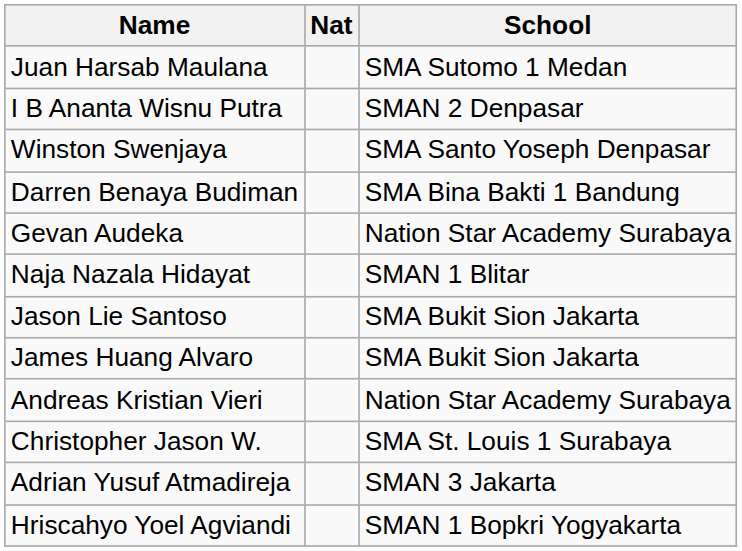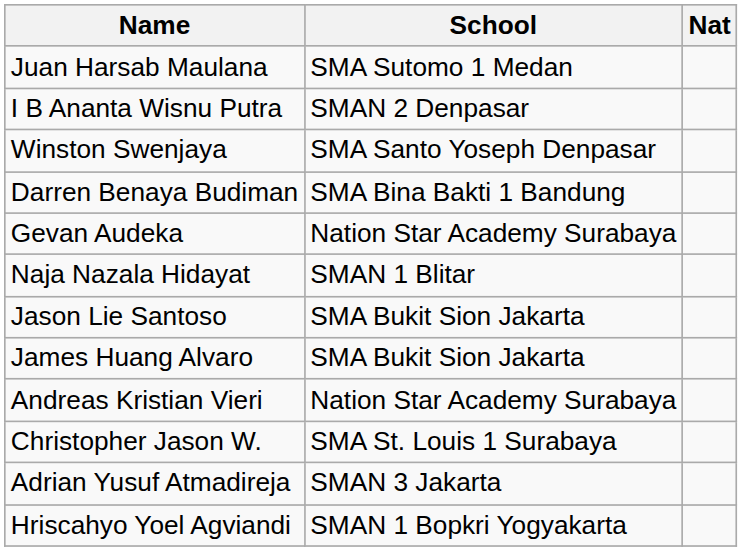 <table class="wikitable">
 <tr>
 <th>Name</th>
+<th>School</th>
 <th>Nat</th>
-<th>School</th>
 </tr>
 <tr>
 <td>Juan Harsab Maulana</td>
+<td>SMA Sutomo 1 Medan</td>
 <td></td>
-<td>SMA Sutomo 1 Medan</td>
 </tr>
 <tr>
 <td>I B Ananta Wisnu Putra</td>
+<td>SMAN 2 Denpasar</td>
 <td></td>
-<td>SMAN 2 Denpasar</td>
 </tr>
 <tr>
 <td>Winston Swenjaya</td>
+<td>SMA Santo Yoseph Denpasar</td>
 <td></td>
-<td>SMA Santo Yoseph Denpasar</td>
 </tr>
 <tr>
 <td>Darren Benaya Budiman</td>
+<td>SMA Bina Bakti 1 Bandung</td>
 <td></td>
-<td>SMA Bina Bakti 1 Bandung</td>
 </tr>
 <tr>
 <td>Gevan Audeka</td>
+<td>Nation Star Academy Surabaya</td>
 <td></td>
-<td>Nation Star Academy Surabaya</td>
 </tr>
 <tr>
 <td>Naja Nazala Hidayat</td>
+<td>SMAN 1 Blitar</td>
 <td></td>
-<td>SMAN 1 Blitar</td>
 </tr>
 <tr>
 <td>Jason Lie Santoso</td>
+<td>SMA Bukit Sion Jakarta</td>
 <td></td>
-<td>SMA Bukit Sion Jakarta</td>
 </tr>
 <tr>
 <td>James Huang Alvaro</td>
+<td>SMA Bukit Sion Jakarta</td>
 <td></td>
-<td>SMA Bukit Sion Jakarta</td>
 </tr>
 <tr>
 <td>Andreas Kristian Vieri</td>
+<td>Nation Star Academy Surabaya</td>
 <td></td>
-<td>Nation Star Academy Surabaya</td>
 </tr>
 <tr>
 <td>Christopher Jason W.</td>
+<td>SMA St. Louis 1 Surabaya</td>
 <td></td>
-<td>SMA St. Louis 1 Surabaya</td>
 </tr>
 <tr>
 <td>Adrian Yusuf Atmadireja</td>
+<td>SMAN 3 Jakarta</td>
 <td></td>
-<td>SMAN 3 Jakarta</td>
 </tr>
 <tr>
 <td>Hriscahyo Yoel Agviandi</td>
+<td>SMAN 1 Bopkri Yogyakarta</td>
 <td></td>
-<td>SMAN 1 Bopkri Yogyakarta</td>
 </tr>
 </table>
